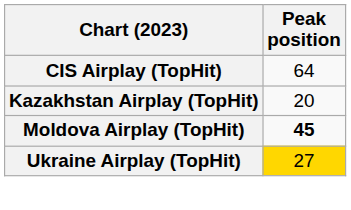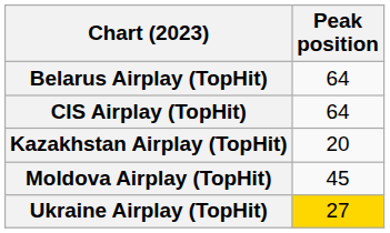 <table class="wikitable plainrowheaders sortable" style="text-align:center">
 <tr>
 <th scope="col">Chart (2023)</th>
 <th scope="col">Peak<br>position</th>
+</tr>
+<tr>
+<th scope="row">Belarus Airplay (TopHit)</th>
+<td>64</td>
 </tr>
 <tr>
 <th scope="row">CIS Airplay (TopHit)</th>
 <td>64</td>
 </tr>
 <tr>
 <th scope="row">Kazakhstan Airplay (TopHit)</th>
 <td>20</td>
 </tr>
 <tr>
 <th scope="row">Moldova Airplay (TopHit)</th>
-<td><strong>45</strong></td>
+<td>45</td>
 </tr>
 <tr>
 <th scope="row">Ukraine Airplay (TopHit)</th>
 <td style="background: gold;">27</td>
 </tr>
 </table>
